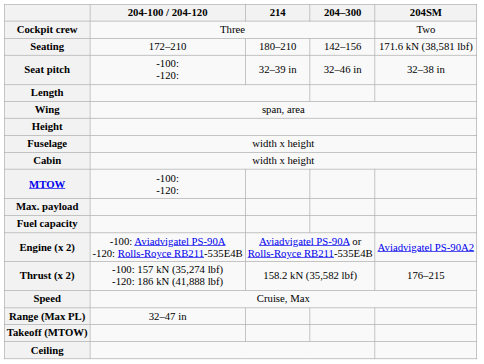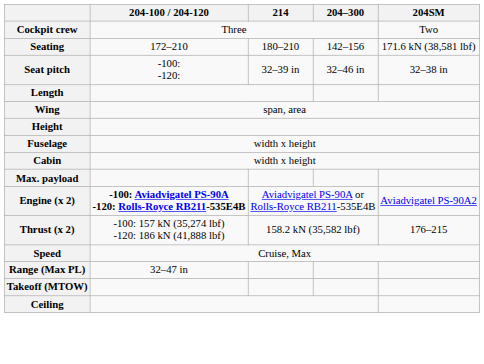 <table style="text-align: center" class="wikitable">
 <tr>
 <th></th>
 <th>204-100 / 204-120</th>
 <th>214</th>
 <th>204–300</th>
 <th>204SM</th>
 </tr>
 <tr>
 <th>Cockpit crew</th>
 <td colspan=3>Three</td>
 <td>Two</td>
 </tr>
 <tr>
 <th>Seating</th>
 <td>172–210</td>
 <td>180–210</td>
 <td>142–156</td>
 <td>171.6 kN (38,581 lbf)</td>
 </tr>
 <tr>
 <th>Seat pitch</th>
 <td>-100: <br>-120: </td>
 <td>32–39 in</td>
 <td>32–46 in</td>
 <td>32–38 in</td>
 </tr>
 <tr>
 <th>Length</th>
 <td colspan=2></td>
 <td></td>
 <td></td>
 </tr>
 <tr>
 <th>Wing</th>
 <td colspan=4> span,  area</td>
 </tr>
 <tr>
 <th>Height</th>
 <td colspan=4></td>
 </tr>
 <tr>
 <th>Fuselage</th>
 <td colspan=4> width x  height</td>
 </tr>
 <tr>
 <th>Cabin</th>
 <td colspan=4> width x  height</td>
 </tr>
 <tr>
-<th><a href='#'>MTOW</a></th>
-<td>-100: <br>-120: </td>
-<td></td>
-<td></td>
-<td></td>
-</tr>
-<tr>
 <th>Max. payload</th>
 <td></td>
 <td></td>
 <td></td>
 <td></td>
 </tr>
 <tr>
-<th>Fuel capacity</th>
-<td></td>
-<td></td>
-<td></td>
-<td></td>
-</tr>
-<tr>
 <th>Engine (x 2)</th>
-<td>-100: <a href='#'>Aviadvigatel PS-90A</a><br>-120: <a href='#'>Rolls-Royce RB211</a>-535E4B</td>
+<td><strong>-100: <a href='#'>Aviadvigatel PS-90A</a><br>-120: <a href='#'>Rolls-Royce RB211</a>-535E4B</strong></td>
 <td colspan=2><a href='#'>Aviadvigatel PS-90A</a> or <br><a href='#'>Rolls-Royce RB211</a>-535E4B</td>
 <td><a href='#'>Aviadvigatel PS-90A2</a></td>
 </tr>
 <tr>
 <th>Thrust (x 2)</th>
 <td>-100: 157 kN (35,274 lbf)<br>-120: 186 kN (41,888 lbf)</td>
 <td colspan=2>158.2 kN (35,582 lbf)</td>
 <td>176–215</td>
 </tr>
 <tr>
 <th>Speed</th>
 <td colspan=4> Cruise,  Max</td>
 </tr>
 <tr>
 <th>Range (Max PL)</th>
 <td>32–47 in</td>
 <td></td>
 <td></td>
 <td></td>
 </tr>
 <tr>
 <th>Takeoff (MTOW)</th>
 <td></td>
 <td></td>
 <td></td>
 <td></td>
 </tr>
 <tr>
 <th>Ceiling</th>
 <td colspan=3></td>
 <td></td>
 </tr>
 </table>
